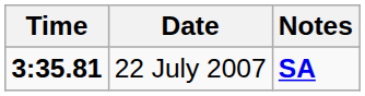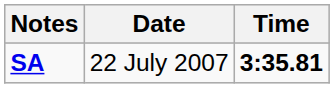 <table class="wikitable">
 <tr>
+<th>Notes</th>
+<th>Date</th>
 <th>Time</th>
-<th>Date</th>
-<th>Notes</th>
 </tr>
 <tr>
+<td><strong><a href='#'>SA</a></strong></td>
+<td>22 July 2007</td>
 <td><strong>3:35.81</strong></td>
-<td>22 July 2007</td>
-<td><strong><a href='#'>SA</a></strong></td>
 </tr>
 </table>
